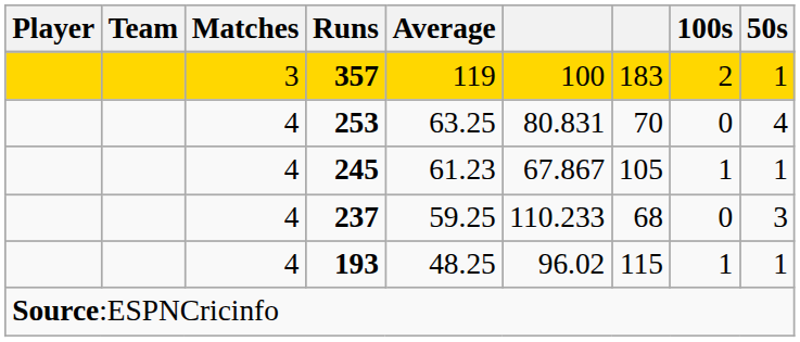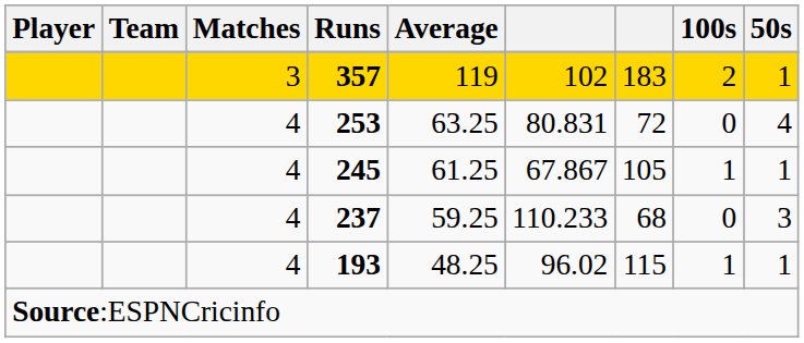 <table class="wikitable sortable" style="text-align:right;">
 <tr>
 <th>Player</th>
 <th>Team</th>
 <th>Matches</th>
 <th>Runs</th>
 <th>Average</th>
 <th></th>
 <th></th>
 <th>100s</th>
 <th>50s</th>
 </tr>
 <tr>
 </tr>
 <tr style="background:gold;">
 <td style="text-align:left"></td>
 <td style="text-align:left"></td>
 <td>3</td>
 <td><strong>357</strong></td>
 <td>119</td>
-<td>100</td>
+<td>102</td>
 <td>183</td>
 <td>2</td>
 <td>1</td>
 </tr>
 <tr>
 <td style="text-align:left"></td>
 <td style="text-align:left"></td>
 <td>4</td>
 <td><strong>253</strong></td>
 <td>63.25</td>
 <td>80.831</td>
-<td>70</td>
+<td>72</td>
 <td>0</td>
 <td>4</td>
 </tr>
 <tr>
 <td style="text-align:left"></td>
 <td style="text-align:left"></td>
 <td>4</td>
 <td><strong>245</strong></td>
-<td>61.23</td>
+<td>61.25</td>
 <td>67.867</td>
 <td>105</td>
 <td>1</td>
 <td>1</td>
 </tr>
 <tr>
 <td style="text-align:left"></td>
 <td style="text-align:left"></td>
 <td>4</td>
 <td><strong>237</strong></td>
 <td>59.25</td>
 <td>110.233</td>
 <td>68</td>
 <td>0</td>
 <td>3</td>
 </tr>
 <tr>
 <td style="text-align:left"></td>
 <td style="text-align:left"></td>
 <td>4</td>
 <td><strong>193</strong></td>
 <td>48.25</td>
 <td>96.02</td>
 <td>115</td>
 <td>1</td>
 <td>1</td>
 </tr>
 <tr>
 <td colspan="9" align="left"><strong>Source</strong>:ESPNCricinfo</td>
 </tr>
 </table>
